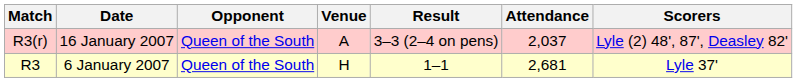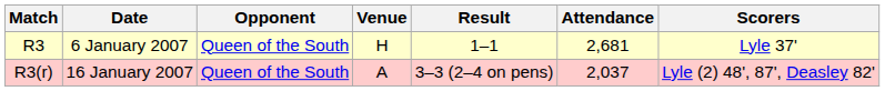 <table class="wikitable" style="font-size:100%; text-align:center">
 <tr>
 <th>Match</th>
 <th>Date</th>
 <th>Opponent</th>
 <th>Venue</th>
 <th>Result</th>
 <th>Attendance</th>
 <th>Scorers</th>
 </tr>
+<tr style="background: #FFFFCC;">
+<td>R3</td>
+<td>6 January 2007</td>
+<td><a href='#'>Queen of the South</a></td>
+<td>H</td>
+<td>1–1</td>
+<td>2,681</td>
+<td><a href='#'>Lyle</a> 37'</td>
+</tr>
 <tr style="background: #FFCCCC;">
 <td>R3(r)</td>
 <td>16 January 2007</td>
 <td><a href='#'>Queen of the South</a></td>
 <td>A</td>
 <td>3–3 (2–4 on pens)</td>
 <td>2,037</td>
 <td><a href='#'>Lyle</a> (2) 48', 87', <a href='#'>Deasley</a> 82'</td>
 </tr>
-<tr style="background: #FFFFCC;">
-<td>R3</td>
-<td>6 January 2007</td>
-<td><a href='#'>Queen of the South</a></td>
-<td>H</td>
-<td>1–1</td>
-<td>2,681</td>
-<td><a href='#'>Lyle</a> 37'</td>
-</tr>
 </table>
